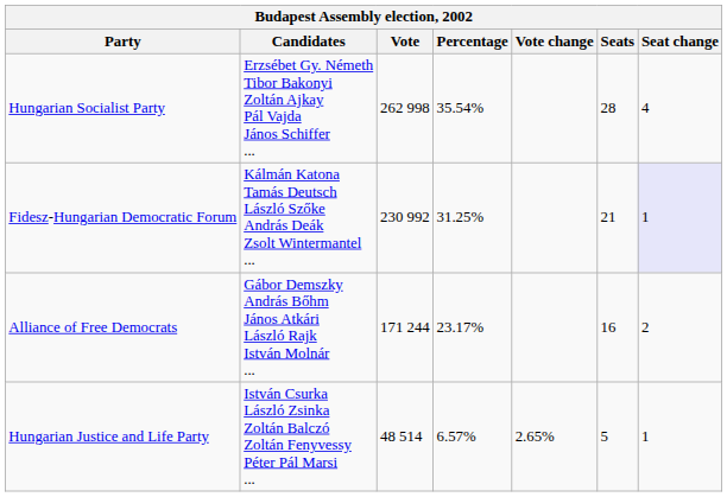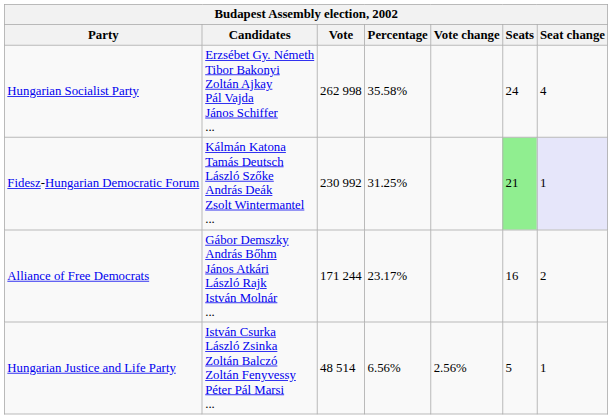 <table class="wikitable">
 <tr>
 <th colspan="7">Budapest Assembly election, 2002</th>
 </tr>
 <tr>
 <th>Party</th>
 <th>Candidates</th>
 <th>Vote</th>
 <th>Percentage</th>
 <th>Vote change</th>
 <th>Seats</th>
 <th>Seat change</th>
 </tr>
 <tr>
 <td><a href='#'>Hungarian Socialist Party</a></td>
 <td><a href='#'>Erzsébet Gy. Németh</a><br><a href='#'>Tibor Bakonyi</a><br><a href='#'>Zoltán Ajkay</a><br><a href='#'>Pál Vajda</a><br><a href='#'>János Schiffer</a><br>...</td>
 <td>262 998</td>
-<td>35.54%</td>
+<td>35.58%</td>
 <td></td>
-<td>28</td>
+<td>24</td>
 <td> 4</td>
 </tr>
 <tr>
 <td><a href='#'>Fidesz</a>-<a href='#'>Hungarian Democratic Forum</a></td>
 <td><a href='#'>Kálmán Katona</a><br><a href='#'>Tamás Deutsch</a><br><a href='#'>László Szőke</a><br><a href='#'>András Deák</a><br><a href='#'>Zsolt Wintermantel</a><br>...</td>
 <td>230 992</td>
 <td>31.25%</td>
 <td></td>
-<td>21</td>
+<td style="background: lightgreen;">21</td>
 <td style="background: lavender;"> 1</td>
 </tr>
 <tr>
 <td><a href='#'>Alliance of Free Democrats</a></td>
 <td><a href='#'>Gábor Demszky</a><br><a href='#'>András Bőhm</a><br><a href='#'>János Atkári</a><br><a href='#'>László Rajk</a><br><a href='#'>István Molnár</a><br>...</td>
 <td>171 244</td>
 <td>23.17%</td>
 <td></td>
 <td>16</td>
 <td> 2</td>
 </tr>
 <tr>
 <td><a href='#'>Hungarian Justice and Life Party</a></td>
 <td><a href='#'>István Csurka</a><br><a href='#'>László Zsinka</a><br><a href='#'>Zoltán Balczó</a><br><a href='#'>Zoltán Fenyvessy</a><br><a href='#'>Péter Pál Marsi</a><br>...</td>
 <td>48 514</td>
-<td>6.57%</td>
-<td> 2.65%</td>
+<td>6.56%</td>
+<td> 2.56%</td>
 <td>5</td>
 <td> 1</td>
 </tr>
 </table>
